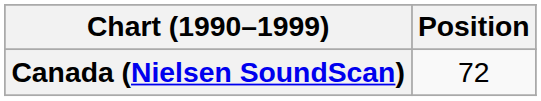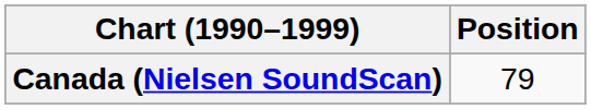 <table class="wikitable plainrowheaders">
 <tr>
 <th scope="col">Chart (1990–1999)</th>
 <th scope="col">Position</th>
 </tr>
 <tr>
 <th scope="row">Canada (<a href='#'>Nielsen SoundScan</a>)</th>
-<td align="center">72</td>
+<td align="center">79</td>
 </tr>
 </table>
